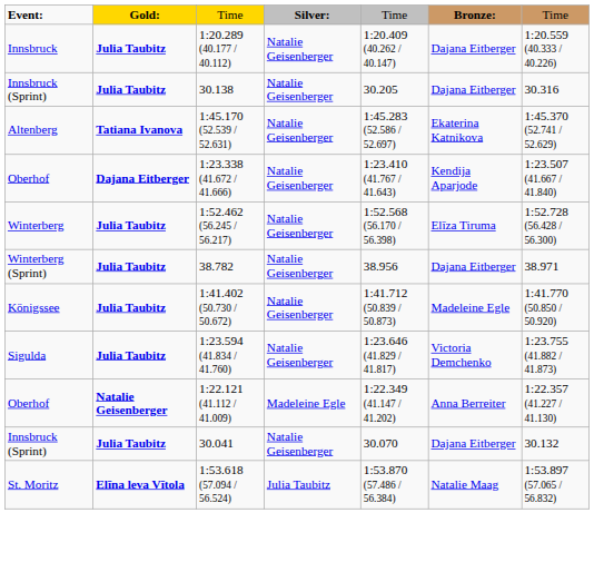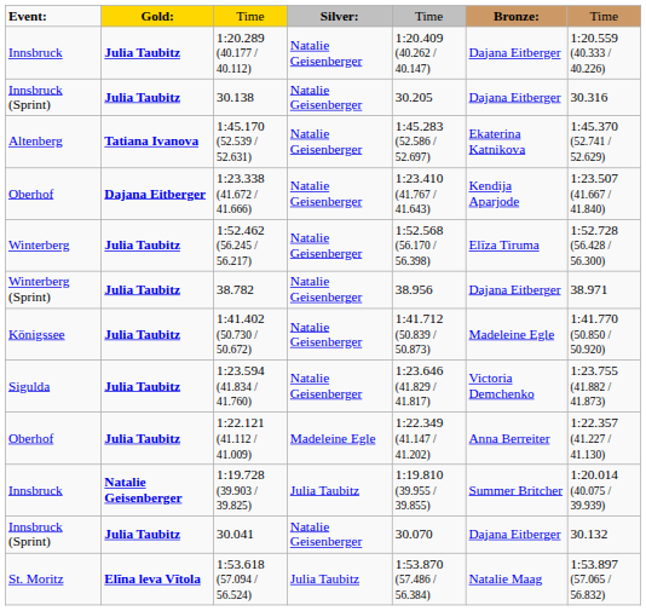 <table class="wikitable" style="width:85%;">
 <tr>
 <td><strong>Event:</strong></td>
 <td style="text-align:center; background:gold;"><strong>Gold:</strong></td>
 <td style="text-align:center; background:gold;">Time</td>
 <td style="text-align:center; background:silver;"><strong>Silver:</strong></td>
 <td style="text-align:center; background:silver;">Time</td>
 <td style="text-align:center; background:#c96;"><strong>Bronze:</strong></td>
 <td style="text-align:center; background:#c96;">Time</td>
 </tr>
 <tr>
 <td><a href='#'>Innsbruck</a></td>
 <td><strong> <a href='#'>Julia Taubitz</a></strong></td>
 <td>1:20.289<br><small>(40.177 / 40.112)</small></td>
 <td> <a href='#'>Natalie Geisenberger</a></td>
 <td>1:20.409<br><small>(40.262 / 40.147)</small></td>
 <td> <a href='#'>Dajana Eitberger</a></td>
 <td>1:20.559<br><small>(40.333 / 40.226)</small></td>
 </tr>
 <tr>
 <td><a href='#'>Innsbruck</a> (Sprint)</td>
 <td><strong> <a href='#'>Julia Taubitz</a></strong></td>
 <td>30.138</td>
 <td> <a href='#'>Natalie Geisenberger</a></td>
 <td>30.205</td>
 <td> <a href='#'>Dajana Eitberger</a></td>
 <td>30.316</td>
 </tr>
 <tr>
 <td><a href='#'>Altenberg</a></td>
 <td><strong> <a href='#'>Tatiana Ivanova</a></strong></td>
 <td>1:45.170<br><small>(52.539 / 52.631)</small></td>
 <td> <a href='#'>Natalie Geisenberger</a></td>
 <td>1:45.283<br><small>(52.586 / 52.697)</small></td>
 <td> <a href='#'>Ekaterina Katnikova</a></td>
 <td>1:45.370<br><small>(52.741 / 52.629)</small></td>
 </tr>
 <tr>
 <td><a href='#'>Oberhof</a></td>
 <td><strong> <a href='#'>Dajana Eitberger</a></strong></td>
 <td>1:23.338<br><small>(41.672 / 41.666)</small></td>
 <td> <a href='#'>Natalie Geisenberger</a></td>
 <td>1:23.410<br><small>(41.767 / 41.643)</small></td>
 <td> <a href='#'>Kendija Aparjode</a></td>
 <td>1:23.507<br><small>(41.667 / 41.840)</small></td>
 </tr>
 <tr>
 <td><a href='#'>Winterberg</a></td>
 <td><strong> <a href='#'>Julia Taubitz</a></strong></td>
 <td>1:52.462<br><small>(56.245 / 56.217)</small></td>
 <td> <a href='#'>Natalie Geisenberger</a></td>
 <td>1:52.568<br><small>(56.170 / 56.398)</small></td>
 <td> <a href='#'>Elīza Tiruma</a></td>
 <td>1:52.728<br><small>(56.428 / 56.300)</small></td>
 </tr>
 <tr>
 <td><a href='#'>Winterberg</a> (Sprint)</td>
 <td><strong> <a href='#'>Julia Taubitz</a></strong></td>
 <td>38.782</td>
 <td> <a href='#'>Natalie Geisenberger</a></td>
 <td>38.956</td>
 <td> <a href='#'>Dajana Eitberger</a></td>
 <td>38.971</td>
 </tr>
 <tr>
 <td><a href='#'>Königssee</a></td>
 <td><strong> <a href='#'>Julia Taubitz</a></strong></td>
 <td>1:41.402<br><small>(50.730 / 50.672)</small></td>
 <td> <a href='#'>Natalie Geisenberger</a></td>
 <td>1:41.712<br><small>(50.839 / 50.873)</small></td>
 <td> <a href='#'>Madeleine Egle</a></td>
 <td>1:41.770<br><small>(50.850 / 50.920)</small></td>
 </tr>
 <tr>
 <td><a href='#'>Sigulda</a></td>
 <td><strong> <a href='#'>Julia Taubitz</a></strong></td>
 <td>1:23.594<br><small>(41.834 / 41.760)</small></td>
 <td> <a href='#'>Natalie Geisenberger</a></td>
 <td>1:23.646<br><small>(41.829 / 41.817)</small></td>
 <td> <a href='#'>Victoria Demchenko</a></td>
 <td>1:23.755<br><small>(41.882 / 41.873)</small></td>
 </tr>
 <tr>
 <td><a href='#'>Oberhof</a></td>
-<td><strong> <a href='#'>Natalie Geisenberger</a></strong></td>
+<td><strong> <a href='#'>Julia Taubitz</a></strong></td>
 <td>1:22.121<br><small>(41.112 / 41.009)</small></td>
 <td> <a href='#'>Madeleine Egle</a></td>
 <td>1:22.349<br><small>(41.147 / 41.202)</small></td>
 <td> <a href='#'>Anna Berreiter</a></td>
 <td>1:22.357<br><small>(41.227 / 41.130)</small></td>
+</tr>
+<tr>
+<td><a href='#'>Innsbruck</a></td>
+<td><strong> <a href='#'>Natalie Geisenberger</a></strong></td>
+<td>1:19.728<br><small>(39.903 / 39.825)</small></td>
+<td> <a href='#'>Julia Taubitz</a></td>
+<td>1:19.810<br><small>(39.955 / 39.855)</small></td>
+<td> <a href='#'>Summer Britcher</a></td>
+<td>1:20.014<br><small>(40.075 / 39.939)</small></td>
 </tr>
 <tr>
 <td><a href='#'>Innsbruck</a> (Sprint)</td>
 <td><strong> <a href='#'>Julia Taubitz</a></strong></td>
 <td>30.041</td>
 <td> <a href='#'>Natalie Geisenberger</a></td>
 <td>30.070</td>
 <td> <a href='#'>Dajana Eitberger</a></td>
 <td>30.132</td>
 </tr>
 <tr>
 <td><a href='#'>St. Moritz</a></td>
 <td><strong> <a href='#'>Elīna leva Vītola</a></strong></td>
 <td>1:53.618<br><small>(57.094 / 56.524)</small></td>
 <td> <a href='#'>Julia Taubitz</a></td>
 <td>1:53.870<br><small>(57.486 / 56.384)</small></td>
 <td> <a href='#'>Natalie Maag</a></td>
 <td>1:53.897<br><small>(57.065 / 56.832)</small></td>
 </tr>
 </table>
